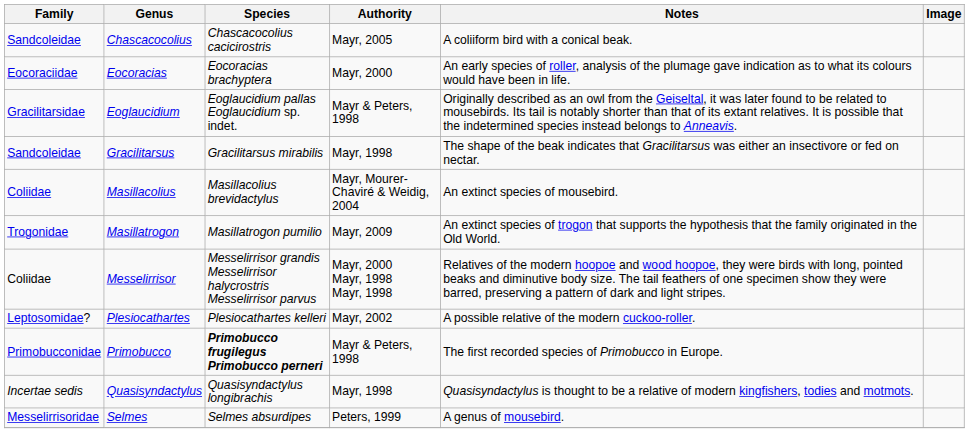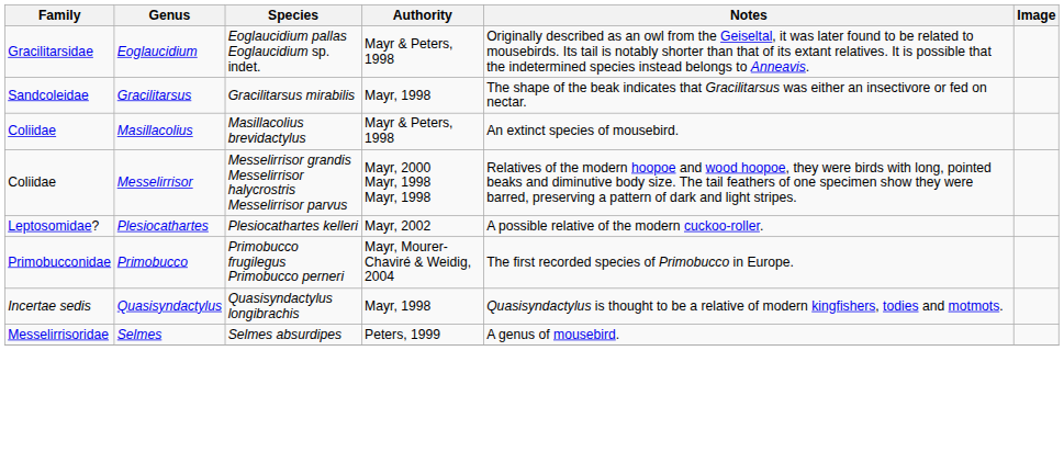 <table class="wikitable" align="center" width="100%">
 <tr>
 <th>Family</th>
 <th>Genus</th>
 <th>Species</th>
 <th>Authority</th>
 <th>Notes</th>
 <th>Image</th>
-</tr>
-<tr>
-<td><a href='#'>Sandcoleidae</a></td>
-<td><em><a href='#'>Chascacocolius</a></em></td>
-<td><em>Chascacocolius cacicirostris</em></td>
-<td>Mayr, 2005</td>
-<td>A coliiform bird with a conical beak.</td>
-<td></td>
-</tr>
-<tr>
-<td><a href='#'>Eocoraciidae</a></td>
-<td><em><a href='#'>Eocoracias</a></em></td>
-<td><em>Eocoracias brachyptera</em></td>
-<td>Mayr, 2000</td>
-<td>An early species of <a href='#'>roller</a>, analysis of the plumage gave indication as to what its colours would have been in life.</td>
-<td></td>
 </tr>
 <tr>
 <td><a href='#'>Gracilitarsidae</a></td>
 <td><em><a href='#'>Eoglaucidium</a></em></td>
 <td><em>Eoglaucidium pallas</em> <br><em>Eoglaucidium</em> sp. indet.</td>
 <td>Mayr & Peters, 1998</td>
 <td>Originally described as an owl from the <a href='#'>Geiseltal</a>, it was later found to be related to mousebirds. Its tail is notably shorter than that of its extant relatives. It is possible that the indetermined species instead belongs to <em><a href='#'>Anneavis</a></em>.</td>
 <td></td>
 </tr>
 <tr>
 <td><a href='#'>Sandcoleidae</a></td>
 <td><em><a href='#'>Gracilitarsus</a></em></td>
 <td><em>Gracilitarsus mirabilis</em></td>
 <td>Mayr, 1998</td>
 <td>The shape of the beak indicates that <em>Gracilitarsus</em> was either an insectivore or fed on nectar.</td>
 <td></td>
 </tr>
 <tr>
 <td><a href='#'>Coliidae</a></td>
 <td><em><a href='#'>Masillacolius</a></em></td>
 <td><em>Masillacolius brevidactylus</em></td>
-<td>Mayr, Mourer-Chaviré & Weidig, 2004</td>
+<td>Mayr & Peters, 1998</td>
 <td>An extinct species of mousebird.</td>
-<td></td>
-</tr>
-<tr>
-<td><a href='#'>Trogonidae</a></td>
-<td><em><a href='#'>Masillatrogon</a></em></td>
-<td><em>Masillatrogon pumilio</em></td>
-<td>Mayr, 2009</td>
-<td>An extinct species of <a href='#'>trogon</a> that supports the hypothesis that the family originated in the Old World.</td>
 <td></td>
 </tr>
 <tr>
 <td>Coliidae </td>
 <td><em><a href='#'>Messelirrisor</a></em></td>
 <td><em>Messelirrisor grandis</em><br><em>Messelirrisor halycrostris</em><br><em>Messelirrisor parvus</em></td>
 <td>Mayr, 2000<br>Mayr, 1998<br>Mayr, 1998</td>
 <td>Relatives of the modern <a href='#'>hoopoe</a> and <a href='#'>wood hoopoe</a>, they were birds with long, pointed beaks and diminutive body size. The tail feathers of one specimen show they were barred, preserving a pattern of dark and light stripes.</td>
 <td></td>
 </tr>
 <tr>
 <td><a href='#'>Leptosomidae</a>?</td>
 <td><em><a href='#'>Plesiocathartes</a></em></td>
 <td><em>Plesiocathartes kelleri</em></td>
 <td>Mayr, 2002</td>
 <td>A possible relative of the modern <a href='#'>cuckoo-roller</a>.</td>
 <td></td>
 </tr>
 <tr>
 <td><a href='#'>Primobucconidae</a></td>
 <td><em><a href='#'>Primobucco</a></em></td>
-<td><strong><em>Primobucco frugilegus</em><br><em>Primobucco perneri</em></strong></td>
-<td>Mayr & Peters, 1998</td>
+<td><em>Primobucco frugilegus</em><br><em>Primobucco perneri</em></td>
+<td>Mayr, Mourer-Chaviré & Weidig, 2004</td>
 <td>The first recorded species of <em>Primobucco</em> in Europe.</td>
 <td></td>
 </tr>
 <tr>
 <td><em>Incertae sedis</em></td>
 <td><em><a href='#'>Quasisyndactylus</a></em></td>
 <td><em>Quasisyndactylus longibrachis</em></td>
 <td>Mayr, 1998</td>
 <td><em>Quasisyndactylus</em> is thought to be a relative of modern <a href='#'>kingfishers</a>, <a href='#'>todies</a> and <a href='#'>motmots</a>.</td>
 <td></td>
 </tr>
 <tr>
 <td><a href='#'>Messelirrisoridae</a></td>
 <td><em><a href='#'>Selmes</a></em></td>
 <td><em>Selmes absurdipes</em> </td>
 <td>Peters, 1999</td>
 <td>A genus of <a href='#'>mousebird</a>.</td>
 <td></td>
 </tr>
 <tr>
 </tr>
 </table>
